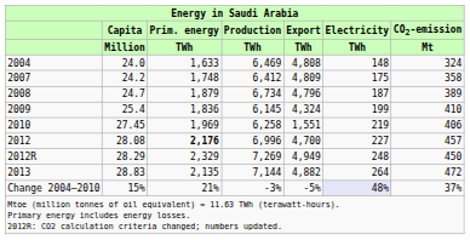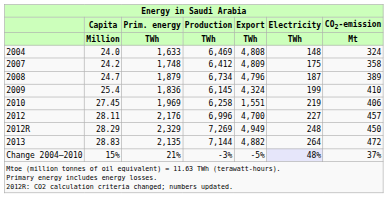 <table class="wikitable">
 <tr>
 <th colspan="7" align="center" style="background-color: #cfb;">Energy in Saudi Arabia</th>
 </tr>
 <tr>
 <th style="background-color: #cfb;"></th>
 <th style="background-color: #cfb;">Capita</th>
 <th style="background-color: #cfb;">Prim. energy</th>
 <th style="background-color: #cfb;">Production</th>
 <th style="background-color: #cfb;">Export</th>
 <th style="background-color: #cfb;">Electricity</th>
 <th style="background-color: #cfb;">CO<sub>2</sub>-emission</th>
 </tr>
 <tr ---->
 <th style="background-color: #cfb;"></th>
 <th style="background-color: #cfb;">Million</th>
 <th style="background-color: #cfb;">TWh</th>
 <th style="background-color: #cfb;">TWh</th>
 <th style="background-color: #cfb;">TWh</th>
 <th style="background-color: #cfb;">TWh</th>
 <th style="background-color: #cfb;">Mt</th>
 </tr>
 <tr ---->
 <td align="left">2004</td>
 <td align="right">24.0</td>
 <td align="right">1,633</td>
 <td align="right">6,469</td>
 <td align="right">4,808</td>
 <td align="right">148</td>
 <td align="right">324</td>
 </tr>
 <tr ---->
 <td align="left">2007</td>
 <td align="right">24.2</td>
 <td align="right">1,748</td>
 <td align="right">6,412</td>
 <td align="right">4,809</td>
 <td align="right">175</td>
 <td align="right">358</td>
 </tr>
 <tr ---->
 <td align="left">2008</td>
 <td align="right">24.7</td>
 <td align="right">1,879</td>
 <td align="right">6,734</td>
 <td align="right">4,796</td>
 <td align="right">187</td>
 <td align="right">389</td>
 </tr>
 <tr ---->
 <td align="left">2009</td>
 <td align="right">25.4</td>
 <td align="right">1,836</td>
 <td align="right">6,145</td>
 <td align="right">4,324</td>
 <td align="right">199</td>
 <td align="right">410</td>
 </tr>
 <tr ---->
 <td align="left">2010</td>
 <td align="right">27.45</td>
 <td align="right">1,969</td>
 <td align="right">6,258</td>
 <td align="right">1,551</td>
 <td align="right">219</td>
 <td align="right">406</td>
 </tr>
 <tr ---->
 <td align="left">2012</td>
-<td align="right">28.08</td>
-<td align="right"><strong>2,176</strong></td>
+<td align="right">28.11</td>
+<td align="right">2,176</td>
 <td align="right">6,996</td>
 <td align="right">4,700</td>
 <td align="right">227</td>
 <td align="right">457</td>
 </tr>
 <tr ---->
 <td align="left">2012R</td>
 <td align="right">28.29</td>
 <td align="right">2,329</td>
 <td align="right">7,269</td>
 <td align="right">4,949</td>
 <td align="right">248</td>
 <td align="right">450</td>
 </tr>
 <tr ---->
 <td align="left">2013</td>
 <td align="right">28.83</td>
 <td align="right">2,135</td>
 <td align="right">7,144</td>
 <td align="right">4,882</td>
 <td align="right">264</td>
 <td align="right">472</td>
 </tr>
 <tr ---->
 <td align="left">Change 2004–2010</td>
 <td align="right">15%</td>
 <td align="right">21%</td>
 <td align="right">-3%</td>
 <td align="right">-5%</td>
 <td align="right" style="background: lavender;">48%</td>
 <td align="right">37%</td>
 </tr>
 <tr ---->
 <td align="left" colspan=7><small> Mtoe (million tonnes of oil equivalent) = 11.63 TWh (terawatt-hours).<br>Primary energy includes energy losses.<br>2012R: CO2 calculation criteria changed; numbers updated.</small></td>
 </tr>
 </table>
